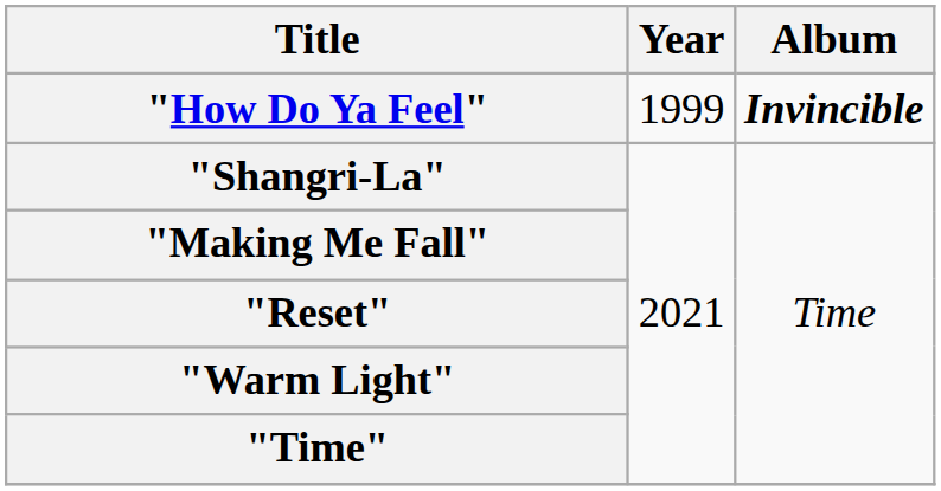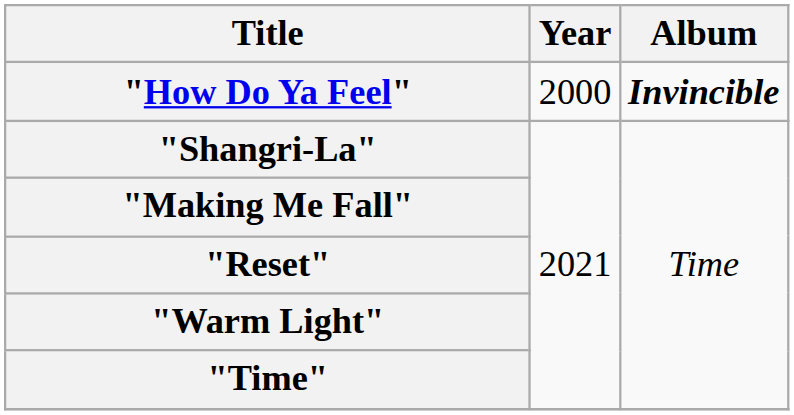 <table class="wikitable plainrowheaders" style="text-align:center;" border="1">
 <tr>
 <th scope="col" style="width:14em;">Title</th>
 <th scope="col">Year</th>
 <th scope="col">Album</th>
 </tr>
 <tr>
 <th scope="row">"<a href='#'>How Do Ya Feel</a>"</th>
-<td>1999</td>
+<td>2000</td>
 <td><strong><em>Invincible</em></strong></td>
 </tr>
 <tr>
 <th scope="row">"Shangri-La"</th>
 <td rowspan="5">2021</td>
 <td rowspan="5"><em>Time</em></td>
 </tr>
 <tr>
 <th scope="row">"Making Me Fall"</th>
 </tr>
 <tr>
 <th scope="row">"Reset"</th>
 </tr>
 <tr>
 <th scope="row">"Warm Light"</th>
 </tr>
 <tr>
 <th scope="row">"Time"</th>
 </tr>
 <tr>
 </tr>
 </table>
